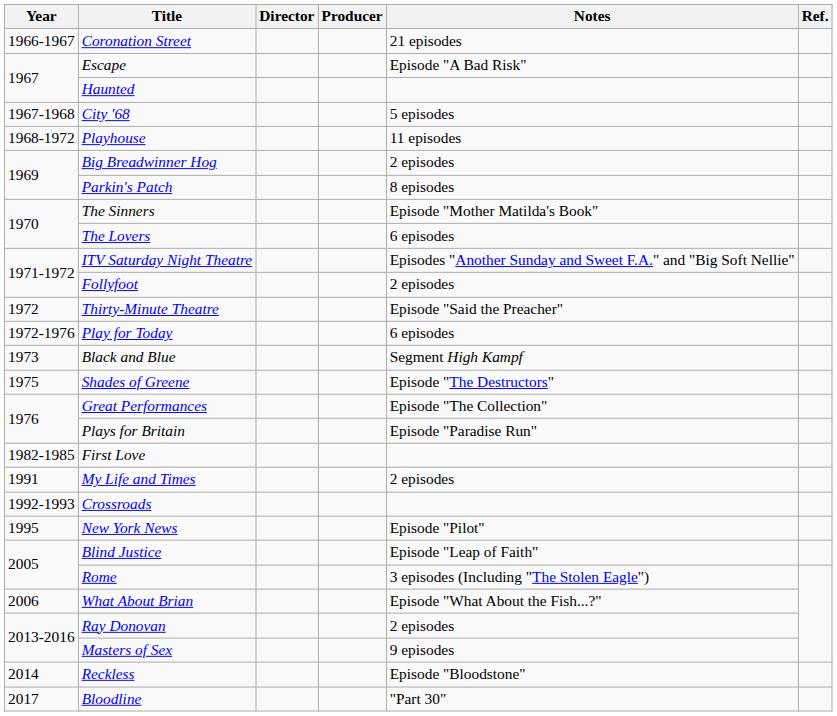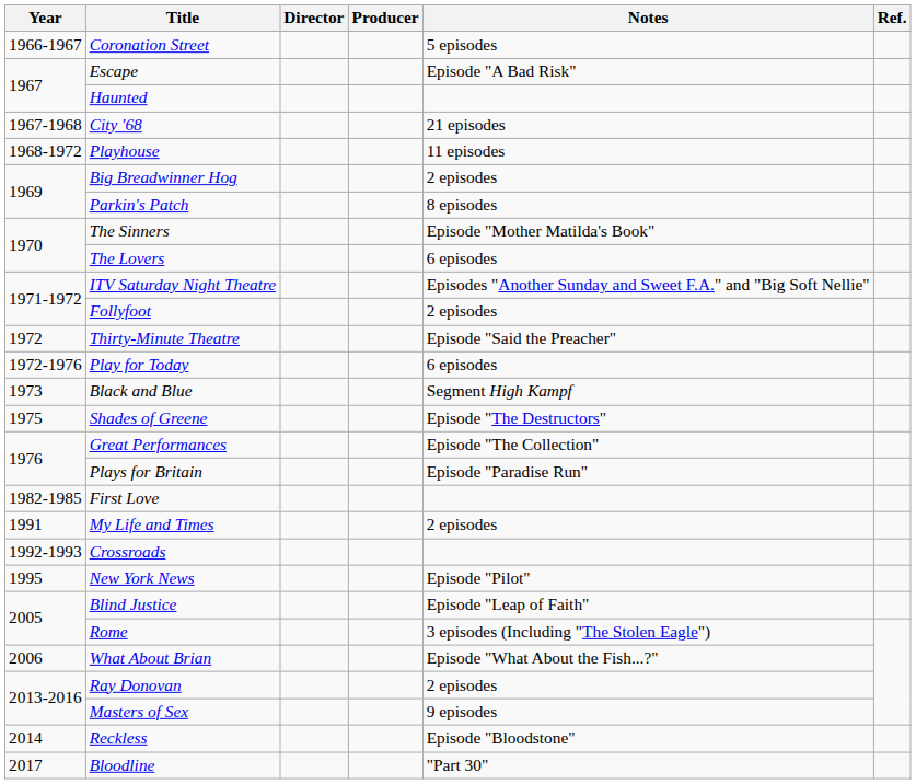 <table class="wikitable">
 <tr>
 <th>Year</th>
 <th>Title</th>
 <th>Director</th>
 <th>Producer</th>
 <th>Notes</th>
 <th>Ref.</th>
 </tr>
 <tr>
 <td>1966-1967</td>
 <td><em><a href='#'>Coronation Street</a></em></td>
 <td></td>
 <td></td>
-<td>21 episodes</td>
+<td>5 episodes</td>
 <td></td>
 </tr>
 <tr>
 <td rowspan=2>1967</td>
 <td><em>Escape</em></td>
 <td></td>
 <td></td>
 <td>Episode "A Bad Risk"</td>
 <td></td>
 </tr>
 <tr>
 <td><em><a href='#'>Haunted</a></em></td>
 <td></td>
 <td></td>
 <td></td>
 <td></td>
 </tr>
 <tr>
 <td>1967-1968</td>
 <td><em><a href='#'>City '68</a></em></td>
 <td></td>
 <td></td>
-<td>5 episodes</td>
+<td>21 episodes</td>
 <td></td>
 </tr>
 <tr>
 <td>1968-1972</td>
 <td><em><a href='#'>Playhouse</a></em></td>
 <td></td>
 <td></td>
 <td>11 episodes</td>
 <td></td>
 </tr>
 <tr>
 <td rowspan=2>1969</td>
 <td><em><a href='#'>Big Breadwinner Hog</a></em></td>
 <td></td>
 <td></td>
 <td>2 episodes</td>
 <td></td>
 </tr>
 <tr>
 <td><em><a href='#'>Parkin's Patch</a></em></td>
 <td></td>
 <td></td>
 <td>8 episodes</td>
 <td></td>
 </tr>
 <tr>
 <td rowspan=2>1970</td>
 <td><em>The Sinners</em></td>
 <td></td>
 <td></td>
 <td>Episode "Mother Matilda's Book"</td>
 <td></td>
 </tr>
 <tr>
 <td><em><a href='#'>The Lovers</a></em></td>
 <td></td>
 <td></td>
 <td>6 episodes</td>
 <td></td>
 </tr>
 <tr>
 <td rowspan=2>1971-1972</td>
 <td><em><a href='#'>ITV Saturday Night Theatre</a></em></td>
 <td></td>
 <td></td>
 <td>Episodes "<a href='#'>Another Sunday and Sweet F.A.</a>" and "Big Soft Nellie"</td>
 <td></td>
 </tr>
 <tr>
 <td><em><a href='#'>Follyfoot</a></em></td>
 <td></td>
 <td></td>
 <td>2 episodes</td>
 <td></td>
 </tr>
 <tr>
 <td>1972</td>
 <td><em><a href='#'>Thirty-Minute Theatre</a></em></td>
 <td></td>
 <td></td>
 <td>Episode "Said the Preacher"</td>
 <td></td>
 </tr>
 <tr>
 <td>1972-1976</td>
 <td><em><a href='#'>Play for Today</a></em></td>
 <td></td>
 <td></td>
 <td>6 episodes</td>
 <td></td>
 </tr>
 <tr>
 <td>1973</td>
 <td><em>Black and Blue</em></td>
 <td></td>
 <td></td>
 <td>Segment <em>High Kampf</em></td>
 <td></td>
 </tr>
 <tr>
 <td>1975</td>
 <td><em><a href='#'>Shades of Greene</a></em></td>
 <td></td>
 <td></td>
 <td>Episode "<a href='#'>The Destructors</a>"</td>
 <td></td>
 </tr>
 <tr>
 <td rowspan=2>1976</td>
 <td><em><a href='#'>Great Performances</a></em></td>
 <td></td>
 <td></td>
 <td>Episode "The Collection" </td>
 <td></td>
 </tr>
 <tr>
 <td><em>Plays for Britain</em></td>
 <td></td>
 <td></td>
 <td>Episode "Paradise Run"</td>
 <td></td>
 </tr>
 <tr>
 <td>1982-1985</td>
 <td><em>First Love</em></td>
 <td></td>
 <td></td>
 <td> </td>
 <td></td>
 </tr>
 <tr>
 <td>1991</td>
 <td><em><a href='#'>My Life and Times</a></em> </td>
 <td></td>
 <td></td>
 <td>2 episodes</td>
 <td></td>
 </tr>
 <tr>
 <td>1992-1993</td>
 <td><em><a href='#'>Crossroads</a></em></td>
 <td></td>
 <td></td>
 <td></td>
 <td></td>
 </tr>
 <tr>
 <td>1995</td>
 <td><em><a href='#'>New York News</a></em></td>
 <td></td>
 <td></td>
 <td>Episode "Pilot"</td>
 <td></td>
 </tr>
 <tr>
 <td rowspan=2>2005</td>
 <td><em><a href='#'>Blind Justice</a></em></td>
 <td></td>
 <td></td>
 <td>Episode "Leap of Faith"</td>
 <td></td>
 </tr>
 <tr>
 <td><em><a href='#'>Rome</a></em></td>
 <td></td>
 <td></td>
 <td>3 episodes (Including "<a href='#'>The Stolen Eagle</a>")</td>
 <td rowspan=4></td>
 </tr>
 <tr>
 <td>2006</td>
 <td><em><a href='#'>What About Brian</a></em></td>
 <td></td>
 <td></td>
 <td>Episode "What About the Fish...?"</td>
 </tr>
 <tr>
 <td rowspan=2>2013-2016</td>
 <td><em><a href='#'>Ray Donovan</a></em></td>
 <td></td>
 <td></td>
 <td>2 episodes</td>
 </tr>
 <tr>
 <td><em><a href='#'>Masters of Sex</a></em></td>
 <td></td>
 <td></td>
 <td>9 episodes</td>
 </tr>
 <tr>
 <td>2014</td>
 <td><em><a href='#'>Reckless</a></em></td>
 <td></td>
 <td></td>
 <td>Episode "Bloodstone"</td>
 <td></td>
 </tr>
 <tr>
 <td>2017</td>
 <td><em><a href='#'>Bloodline</a></em></td>
 <td></td>
 <td></td>
 <td>"Part 30" </td>
 <td></td>
 </tr>
 </table>
